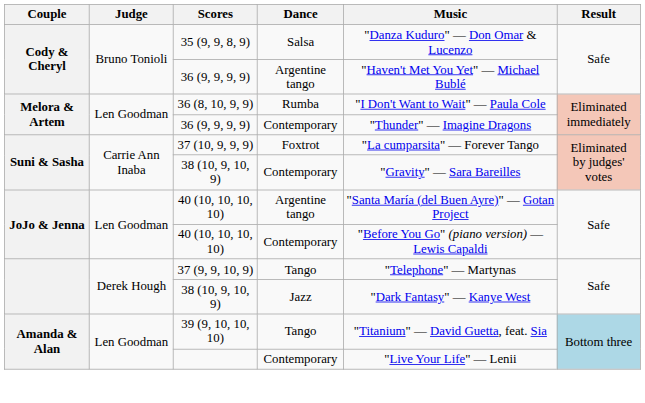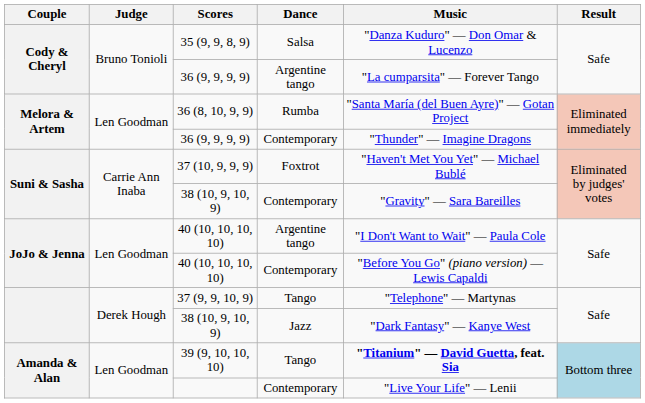 <table class="wikitable sortable" style="text-align:center; width: 90%">
 <tr>
 <th scope="col">Couple</th>
 <th scope="col" class="unsortable">Judge</th>
 <th scope="col">Scores</th>
 <th scope="col" class="unsortable">Dance</th>
 <th scope="col" class="unsortable">Music</th>
 <th scope="col" class="unsortable">Result</th>
 </tr>
 <tr>
 <th scope="row" rowspan="2">Cody & Cheryl</th>
 <td rowspan="2">Bruno Tonioli</td>
 <td>35 (9, 9, 8, 9)</td>
 <td>Salsa</td>
 <td>"<a href='#'>Danza Kuduro</a>" — <a href='#'>Don Omar</a> & <a href='#'>Lucenzo</a></td>
 <td rowspan="2">Safe</td>
 </tr>
 <tr>
 <td>36 (9, 9, 9, 9)</td>
 <td>Argentine tango</td>
-<td>"<a href='#'>Haven't Met You Yet</a>" — <a href='#'>Michael Bublé</a></td>
+<td>"<a href='#'>La cumparsita</a>" — Forever Tango</td>
 </tr>
 <tr>
 <th scope="row" rowspan=2>Melora & Artem</th>
 <td rowspan="2">Len Goodman</td>
 <td>36 (8, 10, 9, 9)</td>
 <td>Rumba</td>
-<td>"<a href='#'>I Don't Want to Wait</a>" — <a href='#'>Paula Cole</a></td>
+<td>"<a href='#'>Santa María (del Buen Ayre)</a>" — <a href='#'>Gotan Project</a></td>
 <td rowspan="2" bgcolor=f4c7b8>Eliminated<br>immediately</td>
 </tr>
 <tr>
 <td>36 (9, 9, 9, 9)</td>
 <td>Contemporary</td>
 <td>"<a href='#'>Thunder</a>" — <a href='#'>Imagine Dragons</a></td>
 </tr>
 <tr>
 <th scope="row" rowspan="2">Suni & Sasha</th>
 <td rowspan="2">Carrie Ann Inaba</td>
 <td>37 (10, 9, 9, 9)</td>
 <td>Foxtrot</td>
-<td>"<a href='#'>La cumparsita</a>" — Forever Tango</td>
+<td>"<a href='#'>Haven't Met You Yet</a>" — <a href='#'>Michael Bublé</a></td>
 <td rowspan="2" bgcolor=f4c7b8>Eliminated<br>by judges' votes</td>
 </tr>
 <tr>
 <td>38 (10, 9, 10, 9)</td>
 <td>Contemporary</td>
 <td>"<a href='#'>Gravity</a>" — <a href='#'>Sara Bareilles</a></td>
 </tr>
 <tr>
 <th scope="row" rowspan="2">JoJo & Jenna</th>
 <td rowspan="2">Len Goodman</td>
 <td>40 (10, 10, 10, 10)</td>
 <td>Argentine tango</td>
-<td>"<a href='#'>Santa María (del Buen Ayre)</a>" — <a href='#'>Gotan Project</a></td>
+<td>"<a href='#'>I Don't Want to Wait</a>" — <a href='#'>Paula Cole</a></td>
 <td rowspan="2">Safe</td>
 </tr>
 <tr>
 <td>40 (10, 10, 10, 10)</td>
 <td>Contemporary</td>
 <td>"<a href='#'>Before You Go</a>" <em>(piano version)</em> — <a href='#'>Lewis Capaldi</a></td>
 </tr>
 <tr>
 <th scope="row" rowspan="2"></th>
 <td rowspan="2">Derek Hough</td>
 <td>37 (9, 9, 10, 9)</td>
 <td>Tango</td>
 <td>"<a href='#'>Telephone</a>" — Martynas</td>
 <td rowspan="2">Safe</td>
 </tr>
 <tr>
 <td>38 (10, 9, 10, 9)</td>
 <td>Jazz</td>
 <td>"<a href='#'>Dark Fantasy</a>" — <a href='#'>Kanye West</a></td>
 </tr>
 <tr>
 <th scope="row" rowspan=2>Amanda & Alan</th>
 <td rowspan="2">Len Goodman</td>
 <td>39 (9, 10, 10, 10)</td>
 <td>Tango</td>
-<td>"<a href='#'>Titanium</a>" — <a href='#'>David Guetta</a>, feat. <a href='#'>Sia</a></td>
+<td><strong>"<a href='#'>Titanium</a>" — <a href='#'>David Guetta</a>, feat. <a href='#'>Sia</a></strong></td>
 <td rowspan="2" bgcolor=lightblue>Bottom three</td>
 </tr>
 <tr>
 <td></td>
 <td>Contemporary</td>
 <td>"<a href='#'>Live Your Life</a>" — Lenii</td>
 </tr>
 </table>
